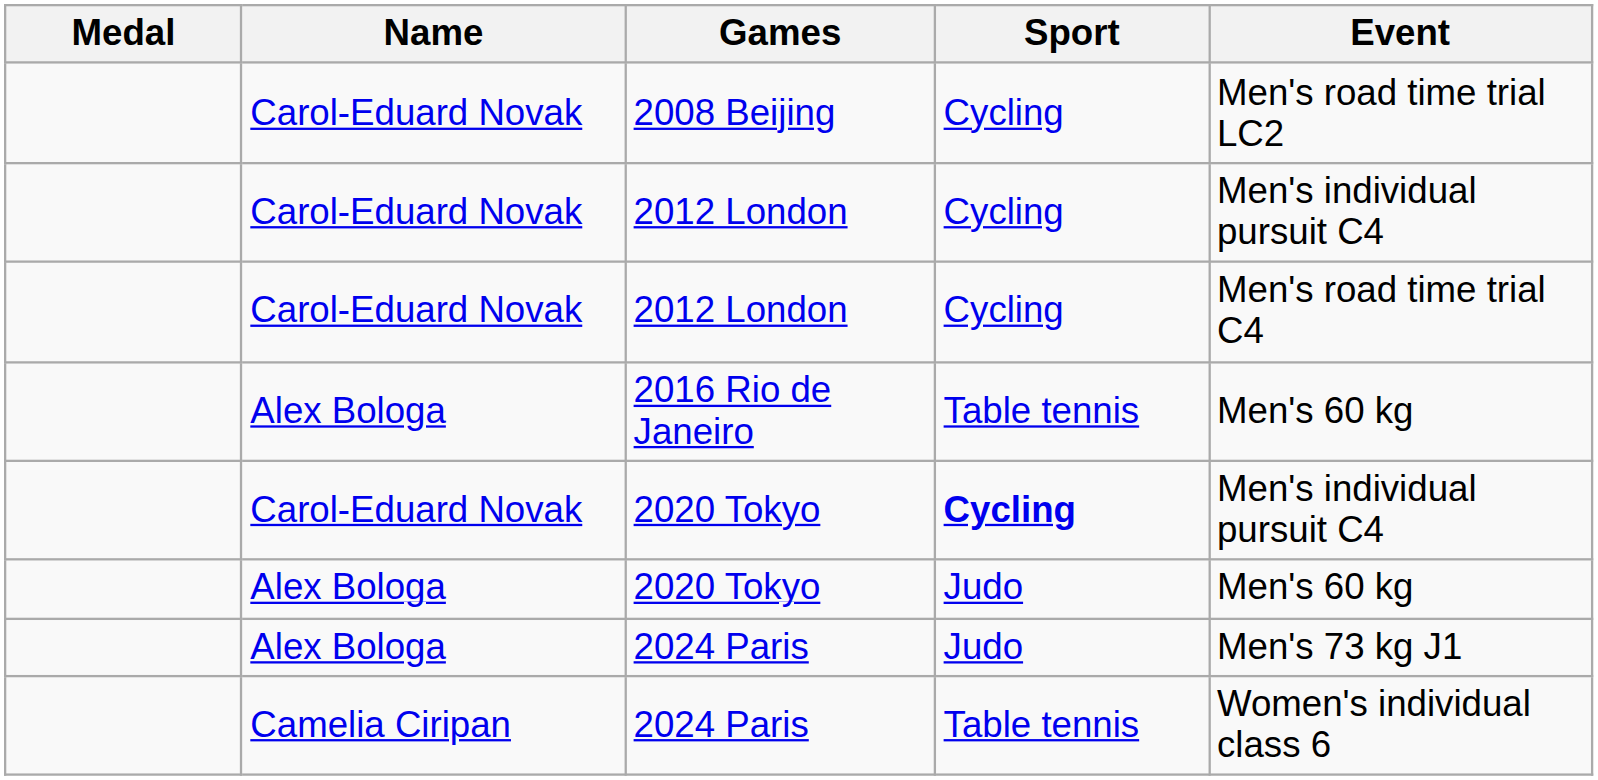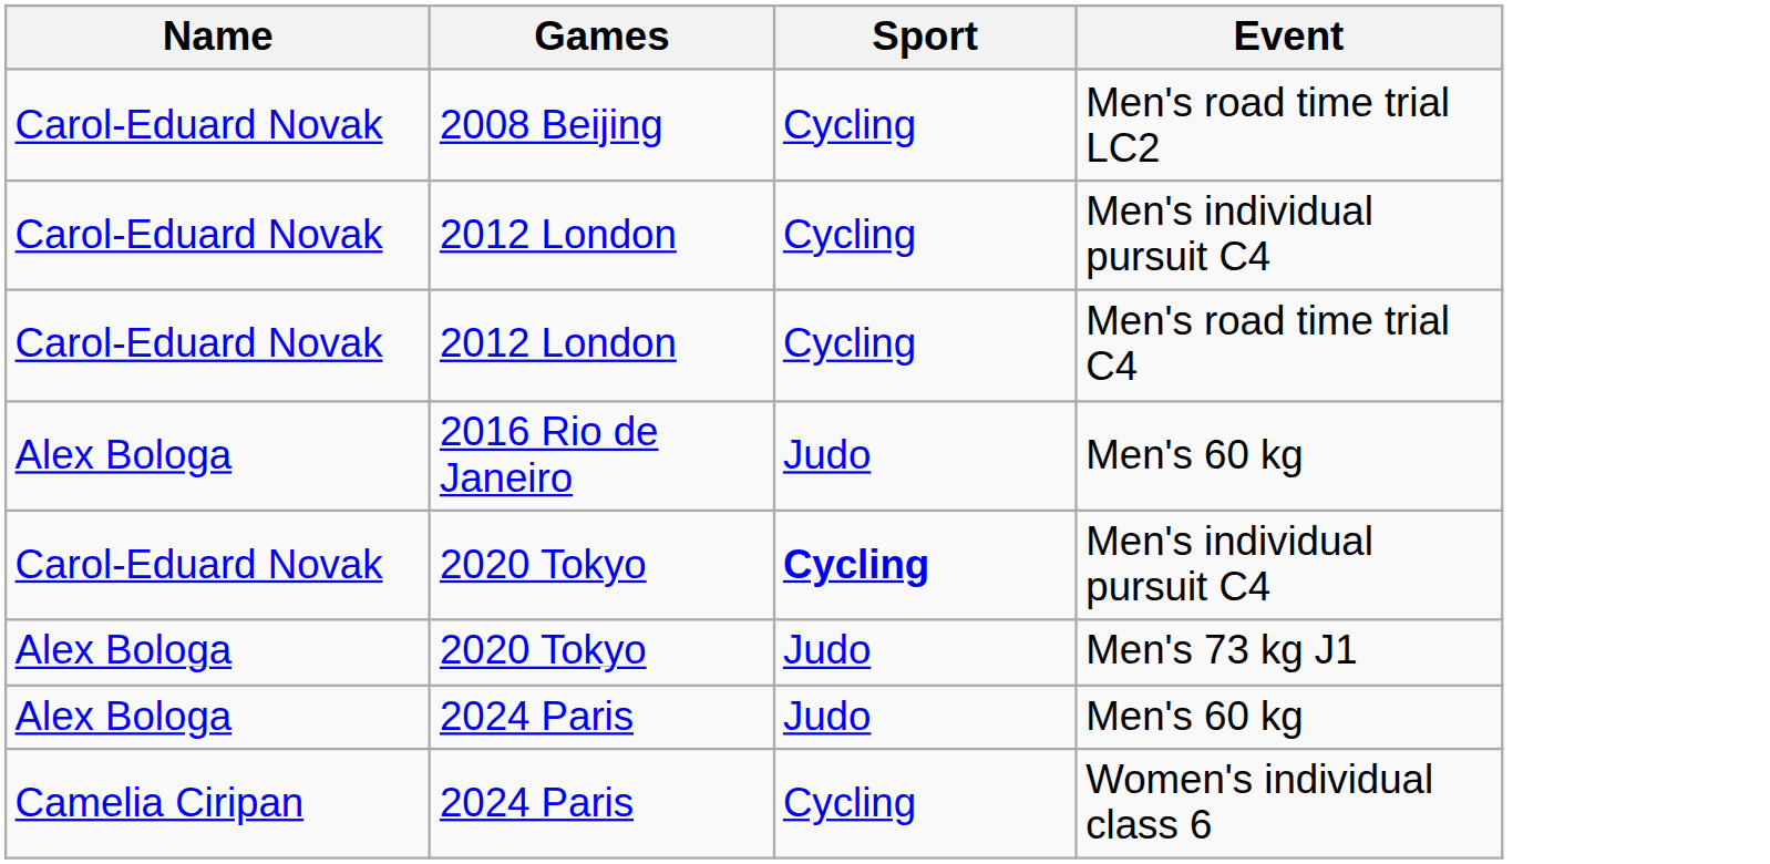 <table class="wikitable sortable">
 <tr>
-<th style="width:6em">Medal</th>
 <th style="width:10em">Name</th>
 <th style="width:8em">Games</th>
 <th style="width:7em">Sport</th>
 <th style="width:10em">Event</th>
 </tr>
 <tr>
-<td></td>
 <td><a href='#'>Carol-Eduard Novak</a></td>
 <td> <a href='#'>2008 Beijing</a></td>
 <td><a href='#'>Cycling</a></td>
 <td>Men's road time trial LC2</td>
 </tr>
 <tr>
-<td></td>
 <td><a href='#'>Carol-Eduard Novak</a></td>
 <td> <a href='#'>2012 London</a></td>
 <td><a href='#'>Cycling</a></td>
 <td>Men's individual pursuit C4</td>
 </tr>
 <tr>
-<td></td>
 <td><a href='#'>Carol-Eduard Novak</a></td>
 <td> <a href='#'>2012 London</a></td>
 <td><a href='#'>Cycling</a></td>
 <td>Men's road time trial C4</td>
 </tr>
 <tr>
-<td></td>
 <td><a href='#'>Alex Bologa</a></td>
 <td> <a href='#'>2016 Rio de Janeiro</a></td>
-<td><a href='#'>Table tennis</a></td>
+<td><a href='#'>Judo</a></td>
 <td>Men's 60 kg</td>
 </tr>
 <tr>
-<td></td>
 <td><a href='#'>Carol-Eduard Novak</a></td>
 <td> <a href='#'>2020 Tokyo</a></td>
 <td><strong><a href='#'>Cycling</a></strong></td>
 <td>Men's individual pursuit C4</td>
 </tr>
 <tr>
-<td></td>
 <td><a href='#'>Alex Bologa</a></td>
 <td> <a href='#'>2020 Tokyo</a></td>
+<td><a href='#'>Judo</a></td>
+<td>Men's 73 kg J1</td>
+</tr>
+<tr>
+<td><a href='#'>Alex Bologa</a></td>
+<td> <a href='#'>2024 Paris</a></td>
 <td><a href='#'>Judo</a></td>
 <td>Men's 60 kg</td>
 </tr>
 <tr>
-<td></td>
-<td><a href='#'>Alex Bologa</a></td>
-<td> <a href='#'>2024 Paris</a></td>
-<td><a href='#'>Judo</a></td>
-<td>Men's 73 kg J1</td>
-</tr>
-<tr>
-<td></td>
 <td><a href='#'>Camelia Ciripan</a></td>
 <td> <a href='#'>2024 Paris</a></td>
-<td><a href='#'>Table tennis</a></td>
+<td><a href='#'>Cycling</a></td>
 <td>Women's individual class 6</td>
 </tr>
 </table>
